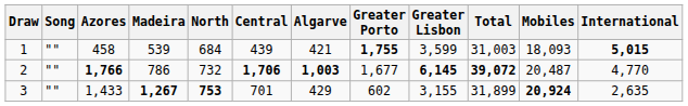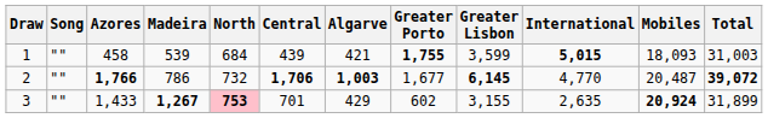 <table class="wikitable collapsible" style="margin: 1em auto 1em auto; text-align:center;">
 <tr>
 <th>Draw</th>
 <th>Song</th>
 <th>Azores</th>
 <th>Madeira</th>
 <th>North</th>
 <th>Central</th>
 <th>Algarve</th>
 <th>Greater<br>Porto</th>
 <th>Greater<br>Lisbon</th>
+<th>International</th>
+<th>Mobiles</th>
 <th>Total</th>
-<th>Mobiles</th>
-<th>International</th>
 </tr>
 <tr>
 <td>1</td>
 <td align="left">""</td>
 <td>458</td>
 <td>539</td>
 <td>684</td>
 <td>439</td>
 <td>421</td>
 <td><strong>1,755</strong></td>
 <td>3,599</td>
+<td><strong>5,015</strong></td>
+<td>18,093</td>
 <td>31,003</td>
-<td>18,093</td>
-<td><strong>5,015</strong></td>
 </tr>
 <tr>
 <td>2</td>
 <td align="left">""</td>
 <td><strong>1,766</strong></td>
 <td>786</td>
 <td>732</td>
 <td><strong>1,706</strong></td>
 <td><strong>1,003</strong></td>
 <td>1,677</td>
 <td><strong>6,145</strong></td>
+<td>4,770</td>
+<td>20,487</td>
 <td><strong>39,072</strong></td>
-<td>20,487</td>
-<td>4,770</td>
 </tr>
 <tr>
 <td>3</td>
 <td align="left">""</td>
 <td>1,433</td>
 <td><strong>1,267</strong></td>
-<td><strong>753</strong></td>
+<td style="background: pink;"><strong>753</strong></td>
 <td>701</td>
 <td>429</td>
 <td>602</td>
 <td>3,155</td>
+<td>2,635</td>
+<td><strong>20,924</strong></td>
 <td>31,899</td>
-<td><strong>20,924</strong></td>
-<td>2,635</td>
 </tr>
 </table>
